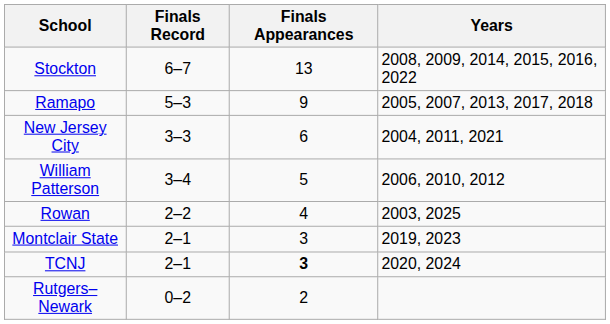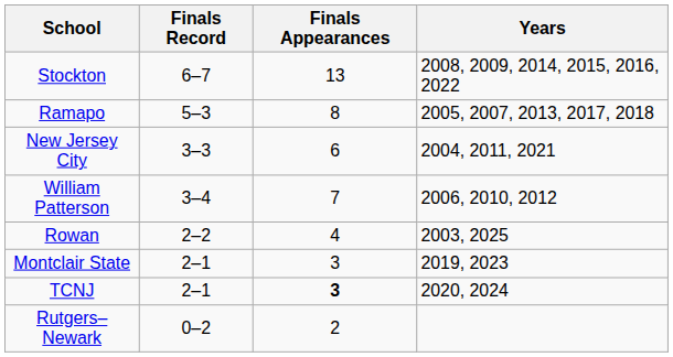 <table class="wikitable sortable" style="text-align:center;">
 <tr>
 <th>School</th>
 <th>Finals Record</th>
 <th>Finals Appearances</th>
 <th class=unsortable>Years</th>
 </tr>
 <tr>
 <td><a href='#'>Stockton</a></td>
 <td>6–7</td>
 <td>13</td>
 <td align=left>2008, 2009, 2014, 2015, 2016, 2022</td>
 </tr>
 <tr>
 <td><a href='#'>Ramapo</a></td>
 <td>5–3</td>
-<td>9</td>
+<td>8</td>
 <td align=left>2005, 2007, 2013, 2017, 2018</td>
 </tr>
 <tr>
 <td><a href='#'>New Jersey City</a></td>
 <td>3–3</td>
 <td>6</td>
 <td align=left>2004, 2011, 2021</td>
 </tr>
 <tr>
 <td><a href='#'>William Patterson</a></td>
 <td>3–4</td>
-<td>5</td>
+<td>7</td>
 <td align=left>2006, 2010, 2012</td>
 </tr>
 <tr>
 <td><a href='#'>Rowan</a></td>
 <td>2–2</td>
 <td>4</td>
 <td align=left>2003, 2025</td>
 </tr>
 <tr>
 <td><a href='#'>Montclair State</a></td>
 <td>2–1</td>
 <td>3</td>
 <td align=left>2019, 2023</td>
 </tr>
 <tr>
 <td><a href='#'>TCNJ</a></td>
 <td>2–1</td>
 <td><strong>3</strong></td>
 <td align=left>2020, 2024</td>
 </tr>
 <tr>
 <td><a href='#'>Rutgers–Newark</a></td>
 <td>0–2</td>
 <td>2</td>
 <td align=left></td>
 </tr>
 </table>
